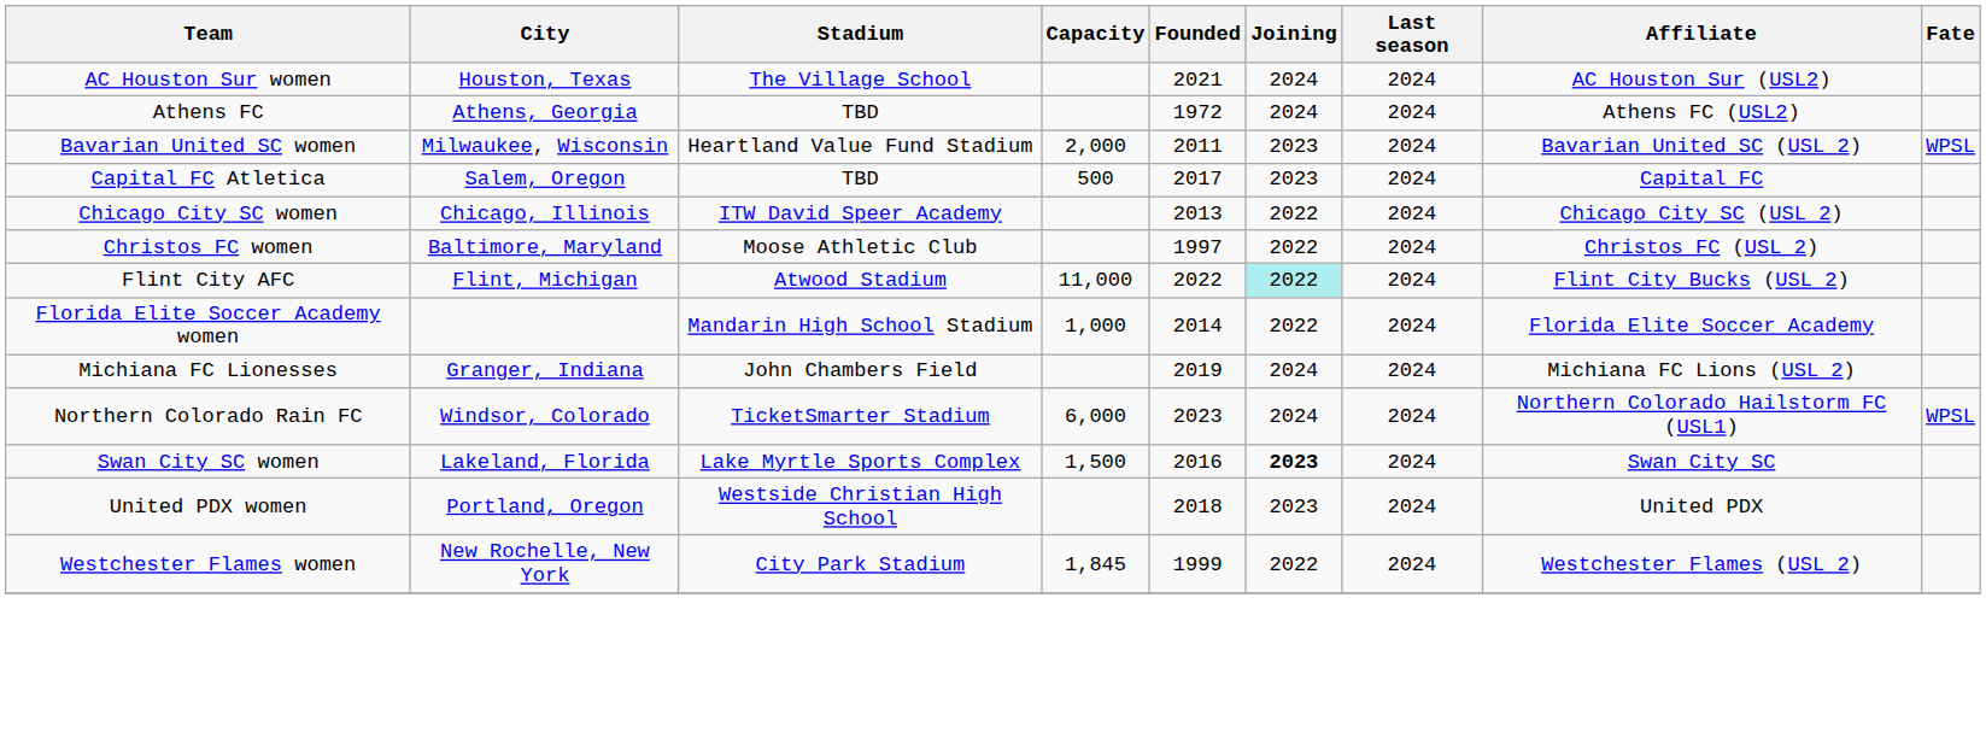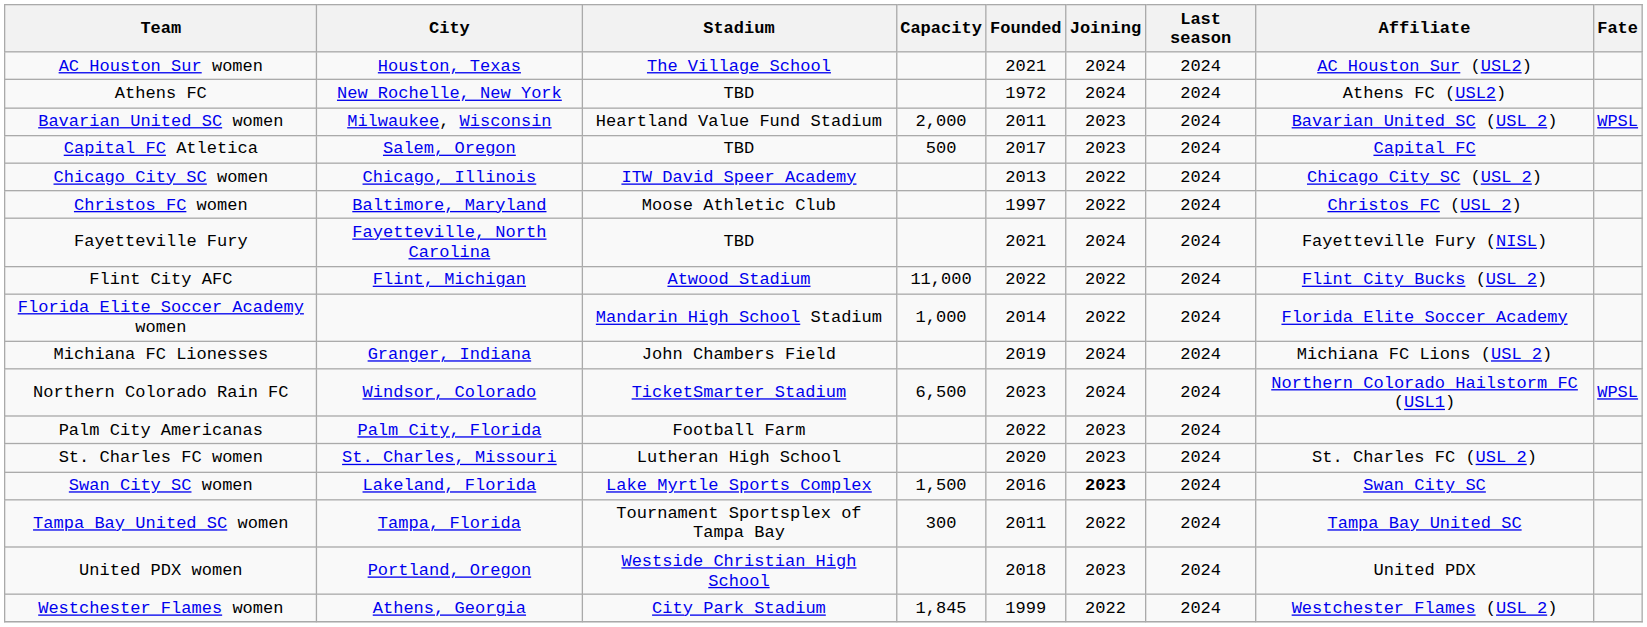 <table class="wikitable sortable" style="text-align:center;">
 <tr>
 <th>Team</th>
 <th>City</th>
 <th>Stadium</th>
 <th>Capacity</th>
 <th>Founded</th>
 <th>Joining</th>
 <th>Last season</th>
 <th>Affiliate</th>
 <th>Fate</th>
 </tr>
 <tr>
 <td scope="row"><a href='#'>AC Houston Sur</a> women</td>
 <td><a href='#'>Houston, Texas</a></td>
 <td><a href='#'>The Village School</a></td>
 <td></td>
 <td>2021</td>
 <td>2024</td>
 <td>2024</td>
 <td><a href='#'>AC Houston Sur</a> (<a href='#'>USL2</a>)</td>
 <td></td>
 </tr>
 <tr>
 <td scope="row">Athens FC</td>
-<td><a href='#'>Athens, Georgia</a></td>
+<td><a href='#'>New Rochelle, New York</a></td>
 <td>TBD</td>
 <td></td>
 <td>1972</td>
 <td>2024</td>
 <td>2024</td>
 <td>Athens FC (<a href='#'>USL2</a>)</td>
 <td></td>
 </tr>
 <tr>
 <td scope="row"><a href='#'>Bavarian United SC</a> women</td>
 <td><a href='#'>Milwaukee</a>, <a href='#'>Wisconsin</a></td>
 <td>Heartland Value Fund Stadium</td>
 <td>2,000</td>
 <td>2011</td>
 <td>2023</td>
 <td>2024</td>
 <td><a href='#'>Bavarian United SC</a> (<a href='#'>USL 2</a>)</td>
 <td><a href='#'>WPSL</a></td>
 </tr>
 <tr>
 <td scope="row"><a href='#'>Capital FC</a> Atletica</td>
 <td><a href='#'>Salem, Oregon</a></td>
 <td>TBD</td>
 <td>500</td>
 <td>2017</td>
 <td>2023</td>
 <td>2024</td>
 <td><a href='#'>Capital FC</a></td>
 <td></td>
 </tr>
 <tr>
 <td scope="row"><a href='#'>Chicago City SC</a> women</td>
 <td><a href='#'>Chicago, Illinois</a></td>
 <td><a href='#'>ITW David Speer Academy</a></td>
 <td></td>
 <td>2013</td>
 <td>2022</td>
 <td>2024</td>
 <td><a href='#'>Chicago City SC</a> (<a href='#'>USL 2</a>)</td>
 <td></td>
 </tr>
 <tr>
 <td scope="row"><a href='#'>Christos FC</a> women</td>
 <td><a href='#'>Baltimore, Maryland</a></td>
 <td>Moose Athletic Club</td>
 <td></td>
 <td>1997</td>
 <td>2022</td>
 <td>2024</td>
 <td><a href='#'>Christos FC</a> (<a href='#'>USL 2</a>)</td>
 <td></td>
 </tr>
 <tr>
+<td scope="row">Fayetteville Fury</td>
+<td><a href='#'>Fayetteville, North Carolina</a></td>
+<td>TBD</td>
+<td></td>
+<td>2021</td>
+<td>2024</td>
+<td>2024</td>
+<td>Fayetteville Fury (<a href='#'>NISL</a>)</td>
+<td></td>
+</tr>
+<tr>
 <td>Flint City AFC</td>
 <td><a href='#'>Flint, Michigan</a></td>
 <td><a href='#'>Atwood Stadium</a></td>
 <td>11,000</td>
 <td>2022</td>
-<td style="background: paleturquoise;">2022</td>
+<td>2022</td>
 <td>2024</td>
 <td><a href='#'>Flint City Bucks</a> (<a href='#'>USL 2</a>)</td>
 <td></td>
 </tr>
 <tr>
 <td scope="row"><a href='#'>Florida Elite Soccer Academy</a> women</td>
 <td></td>
 <td><a href='#'>Mandarin High School</a> Stadium</td>
 <td>1,000</td>
 <td>2014</td>
 <td>2022</td>
 <td>2024</td>
 <td><a href='#'>Florida Elite Soccer Academy</a></td>
 <td></td>
 </tr>
 <tr>
 <td>Michiana FC Lionesses</td>
 <td><a href='#'>Granger, Indiana</a></td>
 <td>John Chambers Field</td>
 <td></td>
 <td>2019</td>
 <td>2024</td>
 <td>2024</td>
 <td>Michiana FC Lions (<a href='#'>USL 2</a>)</td>
 <td></td>
 </tr>
 <tr>
 <td scope="row">Northern Colorado Rain FC</td>
 <td><a href='#'>Windsor, Colorado</a></td>
 <td><a href='#'>TicketSmarter Stadium</a></td>
-<td>6,000</td>
+<td>6,500</td>
 <td>2023</td>
 <td>2024</td>
 <td>2024</td>
 <td><a href='#'>Northern Colorado Hailstorm FC</a> (<a href='#'>USL1</a>)</td>
 <td><a href='#'>WPSL</a></td>
+</tr>
+<tr>
+<td scope="row">Palm City Americanas</td>
+<td><a href='#'>Palm City, Florida</a></td>
+<td>Football Farm</td>
+<td></td>
+<td>2022</td>
+<td>2023</td>
+<td>2024</td>
+<td></td>
+<td></td>
+</tr>
+<tr>
+<td scope="row">St. Charles FC women</td>
+<td><a href='#'>St. Charles, Missouri</a></td>
+<td>Lutheran High School</td>
+<td></td>
+<td>2020</td>
+<td>2023</td>
+<td>2024</td>
+<td>St. Charles FC (<a href='#'>USL 2</a>)</td>
+<td></td>
 </tr>
 <tr>
 <td scope="row"><a href='#'>Swan City SC</a> women</td>
 <td><a href='#'>Lakeland, Florida</a></td>
 <td><a href='#'>Lake Myrtle Sports Complex</a></td>
 <td>1,500</td>
 <td>2016</td>
 <td><strong>2023</strong></td>
 <td>2024</td>
 <td><a href='#'>Swan City SC</a></td>
+<td></td>
+</tr>
+<tr>
+<td scope="row"><a href='#'>Tampa Bay United SC</a> women</td>
+<td><a href='#'>Tampa, Florida</a></td>
+<td>Tournament Sportsplex of Tampa Bay</td>
+<td>300</td>
+<td>2011</td>
+<td>2022</td>
+<td>2024</td>
+<td><a href='#'>Tampa Bay United SC</a></td>
 <td></td>
 </tr>
 <tr>
 <td scope="row">United PDX women</td>
 <td><a href='#'>Portland, Oregon</a></td>
 <td><a href='#'>Westside Christian High School</a></td>
 <td></td>
 <td>2018</td>
 <td>2023</td>
 <td>2024</td>
 <td>United PDX</td>
 <td></td>
 </tr>
 <tr>
 <td scope="row"><a href='#'>Westchester Flames</a> women</td>
-<td><a href='#'>New Rochelle, New York</a></td>
+<td><a href='#'>Athens, Georgia</a></td>
 <td><a href='#'>City Park Stadium</a></td>
 <td>1,845</td>
 <td>1999</td>
 <td>2022</td>
 <td>2024</td>
 <td><a href='#'>Westchester Flames</a> (<a href='#'>USL 2</a>)</td>
 <td></td>
 </tr>
 <tr>
 </tr>
 </table>
